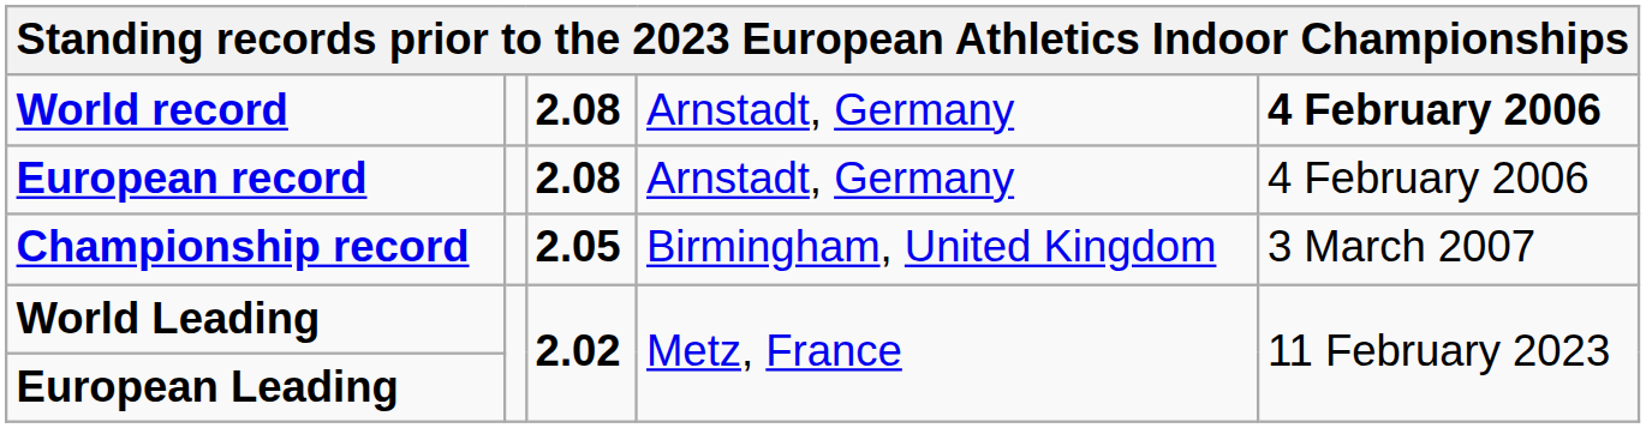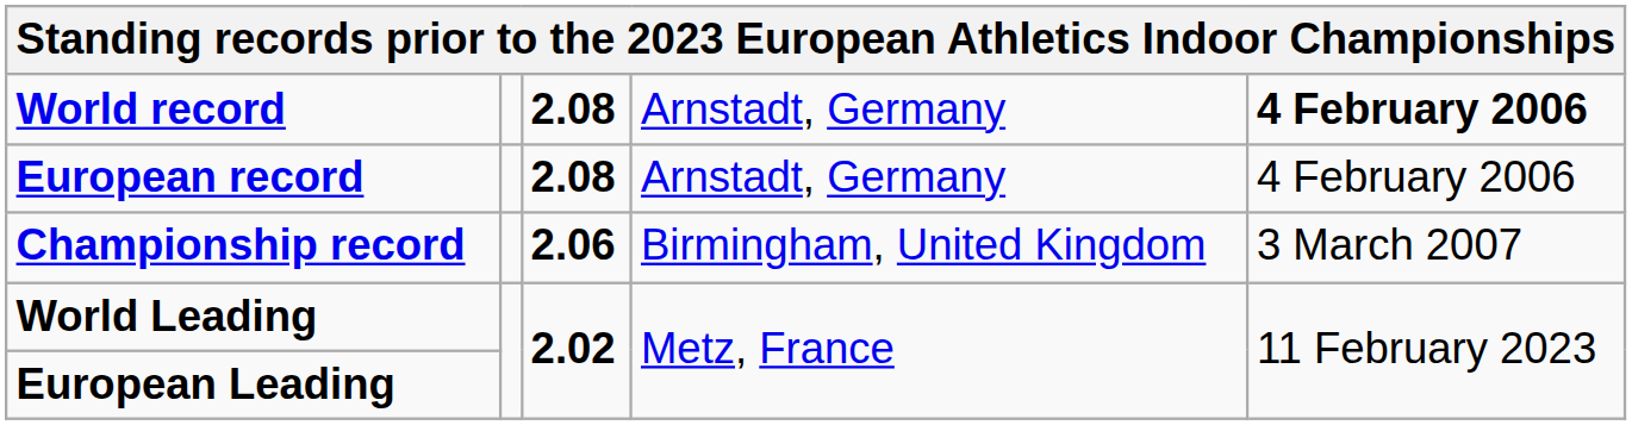 <table class="wikitable">
 <tr>
 <th colspan="5">Standing records prior to the 2023 European Athletics Indoor Championships</th>
 </tr>
 <tr>
 <td><strong><a href='#'>World record</a></strong></td>
 <td></td>
 <td><strong>2.08</strong></td>
 <td><a href='#'>Arnstadt</a>, <a href='#'>Germany</a></td>
 <td><strong>4 February 2006</strong></td>
 </tr>
 <tr>
 <td><strong><a href='#'>European record</a></strong></td>
 <td></td>
 <td><strong>2.08</strong></td>
 <td><a href='#'>Arnstadt</a>, <a href='#'>Germany</a></td>
 <td>4 February 2006</td>
 </tr>
 <tr>
 <td><strong><a href='#'>Championship record</a></strong></td>
 <td></td>
-<td><strong>2.05</strong></td>
+<td><strong>2.06</strong></td>
 <td><a href='#'>Birmingham</a>, <a href='#'>United Kingdom</a></td>
 <td>3 March 2007</td>
 </tr>
 <tr>
 <td><strong>World Leading</strong></td>
 <td rowspan=2></td>
 <td rowspan=2><strong>2.02</strong></td>
 <td rowspan=2><a href='#'>Metz</a>, <a href='#'>France</a></td>
 <td rowspan=2>11 February 2023</td>
 </tr>
 <tr>
 <td><strong>European Leading</strong></td>
 </tr>
 </table>
